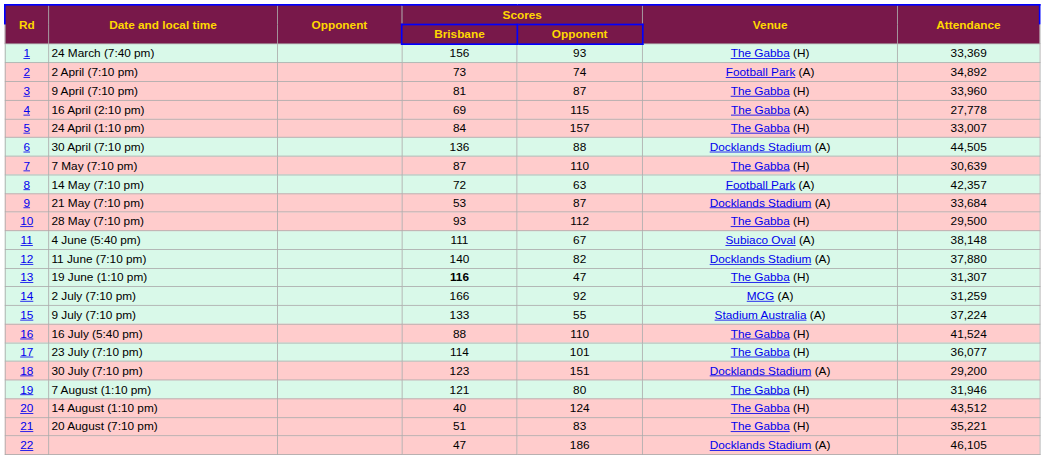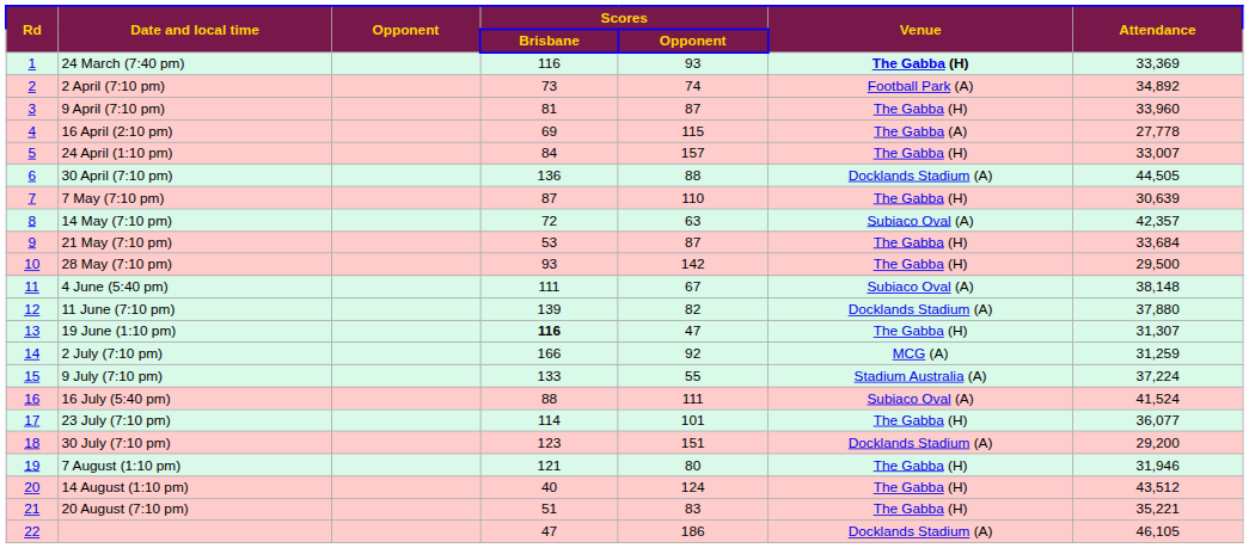 <table class="wikitable" style="font-size:90%; text-align:center; width: 100%; margin-left: auto; margin-right: auto;">
 <tr style="text-align:center; background:#78184A; color:gold; border: solid blue 2px; font-weight:bold">
 <td rowspan=2><strong>Rd</strong></td>
 <td rowspan=2><strong>Date and local time</strong></td>
 <td rowspan=2><strong>Opponent</strong></td>
 <td colspan=2><strong>Scores</strong></td>
 <td rowspan=2><strong>Venue</strong></td>
 <td rowspan=2><strong>Attendance</strong></td>
 </tr>
 <tr>
 <th style="background:#78184A; color:gold; border: solid blue 2px">Brisbane</th>
 <th style="background:#78184A; color:gold; border: solid blue 2px">Opponent</th>
 </tr>
 <tr style="background:#d9f9e9;">
 <td><a href='#'>1</a></td>
 <td align=left>24 March (7:40 pm)</td>
 <td align=left></td>
-<td>156</td>
+<td>116</td>
 <td>93</td>
-<td><a href='#'>The Gabba</a> (H)</td>
+<td><strong><a href='#'>The Gabba</a> (H)</strong></td>
 <td>33,369</td>
 </tr>
 <tr style="background:#fcc;">
 <td><a href='#'>2</a></td>
 <td align=left>2 April (7:10 pm)</td>
 <td align=left></td>
 <td>73</td>
 <td>74</td>
 <td><a href='#'>Football Park</a> (A)</td>
 <td>34,892</td>
 </tr>
 <tr style="background:#fcc;">
 <td><a href='#'>3</a></td>
 <td align=left>9 April (7:10 pm)</td>
 <td align=left></td>
 <td>81</td>
 <td>87</td>
 <td><a href='#'>The Gabba</a> (H)</td>
 <td>33,960</td>
 </tr>
 <tr style="background:#fcc;">
 <td><a href='#'>4</a></td>
 <td align=left>16 April (2:10 pm)</td>
 <td align=left></td>
 <td>69</td>
 <td>115</td>
 <td><a href='#'>The Gabba</a> (A)</td>
 <td>27,778</td>
 </tr>
 <tr style="background:#fcc;">
 <td><a href='#'>5</a></td>
 <td align=left>24 April (1:10 pm)</td>
 <td align=left></td>
 <td>84</td>
 <td>157</td>
 <td><a href='#'>The Gabba</a> (H)</td>
 <td>33,007</td>
 </tr>
 <tr style="background:#d9f9e9;">
 <td><a href='#'>6</a></td>
 <td align=left>30 April (7:10 pm)</td>
 <td align=left></td>
 <td>136</td>
 <td>88</td>
 <td><a href='#'>Docklands Stadium</a> (A)</td>
 <td>44,505</td>
 </tr>
 <tr style="background:#fcc;">
 <td><a href='#'>7</a></td>
 <td align=left>7 May (7:10 pm)</td>
 <td align=left></td>
 <td>87</td>
 <td>110</td>
 <td><a href='#'>The Gabba</a> (H)</td>
 <td>30,639</td>
 </tr>
 <tr style="background:#d9f9e9;">
 <td><a href='#'>8</a></td>
 <td align=left>14 May (7:10 pm)</td>
 <td align=left></td>
 <td>72</td>
 <td>63</td>
-<td><a href='#'>Football Park</a> (A)</td>
+<td><a href='#'>Subiaco Oval</a> (A)</td>
 <td>42,357</td>
 </tr>
 <tr style="background:#fcc;">
 <td><a href='#'>9</a></td>
 <td align=left>21 May (7:10 pm)</td>
 <td align=left></td>
 <td>53</td>
 <td>87</td>
-<td><a href='#'>Docklands Stadium</a> (A)</td>
+<td><a href='#'>The Gabba</a> (H)</td>
 <td>33,684</td>
 </tr>
 <tr style="background:#fcc;">
 <td><a href='#'>10</a></td>
 <td align=left>28 May (7:10 pm)</td>
 <td align=left></td>
 <td>93</td>
-<td>112</td>
+<td>142</td>
 <td><a href='#'>The Gabba</a> (H)</td>
 <td>29,500</td>
 </tr>
 <tr style="background:#d9f9e9;">
 <td><a href='#'>11</a></td>
 <td align=left>4 June (5:40 pm)</td>
 <td align=left></td>
 <td>111</td>
 <td>67</td>
 <td><a href='#'>Subiaco Oval</a> (A)</td>
 <td>38,148</td>
 </tr>
 <tr style="background:#d9f9e9;">
 <td><a href='#'>12</a></td>
 <td align=left>11 June (7:10 pm)</td>
 <td align=left></td>
-<td>140</td>
+<td>139</td>
 <td>82</td>
 <td><a href='#'>Docklands Stadium</a> (A)</td>
 <td>37,880</td>
 </tr>
 <tr style="background:#d9f9e9;">
 <td><a href='#'>13</a></td>
 <td align=left>19 June (1:10 pm)</td>
 <td align=left></td>
 <td><strong>116</strong></td>
 <td>47</td>
 <td><a href='#'>The Gabba</a> (H)</td>
 <td>31,307</td>
 </tr>
 <tr style="background:#d9f9e9;">
 <td><a href='#'>14</a></td>
 <td align=left>2 July (7:10 pm)</td>
 <td align=left></td>
 <td>166</td>
 <td>92</td>
 <td><a href='#'>MCG</a> (A)</td>
 <td>31,259</td>
 </tr>
 <tr style="background:#d9f9e9;">
 <td><a href='#'>15</a></td>
 <td align=left>9 July (7:10 pm)</td>
 <td align=left></td>
 <td>133</td>
 <td>55</td>
 <td><a href='#'>Stadium Australia</a> (A)</td>
 <td>37,224</td>
 </tr>
 <tr style="background:#fcc;">
 <td><a href='#'>16</a></td>
 <td align=left>16 July (5:40 pm)</td>
 <td align=left></td>
 <td>88</td>
-<td>110</td>
-<td><a href='#'>The Gabba</a> (H)</td>
+<td>111</td>
+<td><a href='#'>Subiaco Oval</a> (A)</td>
 <td>41,524</td>
 </tr>
 <tr style="background:#d9f9e9;">
 <td><a href='#'>17</a></td>
 <td align=left>23 July (7:10 pm)</td>
 <td align=left></td>
 <td>114</td>
 <td>101</td>
 <td><a href='#'>The Gabba</a> (H)</td>
 <td>36,077</td>
 </tr>
 <tr style="background:#fcc;">
 <td><a href='#'>18</a></td>
 <td align=left>30 July (7:10 pm)</td>
 <td align=left></td>
 <td>123</td>
 <td>151</td>
 <td><a href='#'>Docklands Stadium</a> (A)</td>
 <td>29,200</td>
 </tr>
 <tr style="background:#d9f9e9;">
 <td><a href='#'>19</a></td>
 <td align=left>7 August (1:10 pm)</td>
 <td align=left></td>
 <td>121</td>
 <td>80</td>
 <td><a href='#'>The Gabba</a> (H)</td>
 <td>31,946</td>
 </tr>
 <tr style="background:#fcc;">
 <td><a href='#'>20</a></td>
 <td align=left>14 August (1:10 pm)</td>
 <td align=left></td>
 <td>40</td>
 <td>124</td>
 <td><a href='#'>The Gabba</a> (H)</td>
 <td>43,512</td>
 </tr>
 <tr style="background:#fcc;">
 <td><a href='#'>21</a></td>
 <td align=left>20 August (7:10 pm)</td>
 <td align=left></td>
 <td>51</td>
 <td>83</td>
 <td><a href='#'>The Gabba</a> (H)</td>
 <td>35,221</td>
 </tr>
 <tr style="background:#fcc;">
 <td><a href='#'>22</a></td>
 <td align=left></td>
 <td align=left></td>
 <td>47</td>
 <td>186</td>
 <td><a href='#'>Docklands Stadium</a> (A)</td>
 <td>46,105</td>
 </tr>
 </table>
